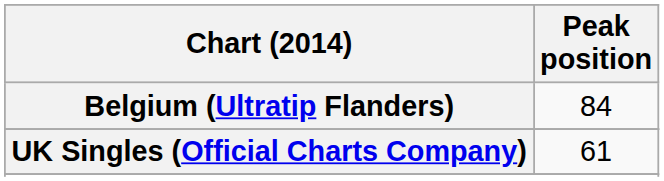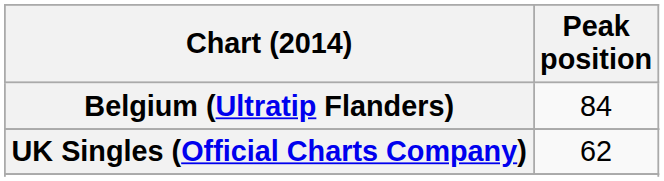 <table class="wikitable sortable plainrowheaders">
 <tr>
 <th>Chart (2014)</th>
 <th>Peak<br>position</th>
 </tr>
 <tr>
 <th scope="row">Belgium (<a href='#'>Ultratip</a> Flanders)</th>
 <td align="center">84</td>
 </tr>
 <tr>
 </tr>
 <tr>
 <th scope="row">UK Singles (<a href='#'>Official Charts Company</a>)</th>
-<td align="center">61</td>
+<td align="center">62</td>
 </tr>
 <tr>
 </tr>
 <tr>
 </tr>
 </table>
